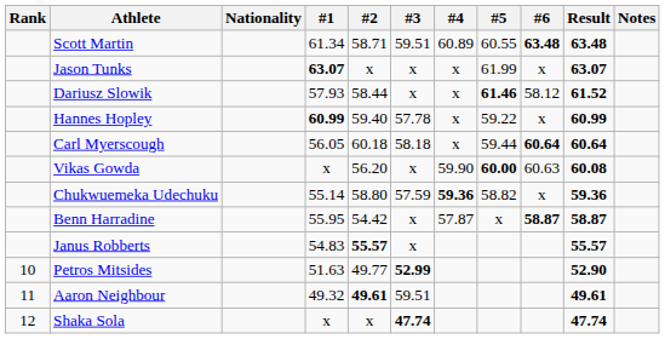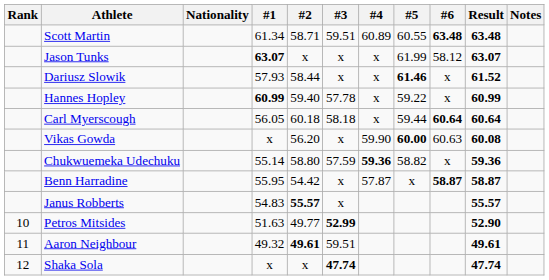 <table class="wikitable sortable" style="text-align:center">
 <tr>
 <th>Rank</th>
 <th>Athlete</th>
 <th>Nationality</th>
 <th>#1</th>
 <th>#2</th>
 <th>#3</th>
 <th>#4</th>
 <th>#5</th>
 <th>#6</th>
 <th>Result</th>
 <th>Notes</th>
 </tr>
 <tr>
 <td></td>
 <td align="left"><a href='#'>Scott Martin</a></td>
 <td align=left></td>
 <td>61.34</td>
 <td>58.71</td>
 <td>59.51</td>
 <td>60.89</td>
 <td>60.55</td>
 <td><strong>63.48</strong></td>
 <td><strong>63.48</strong></td>
 <td></td>
 </tr>
 <tr>
 <td></td>
 <td align="left"><a href='#'>Jason Tunks</a></td>
 <td align=left></td>
 <td><strong>63.07</strong></td>
 <td>x</td>
 <td>x</td>
 <td>x</td>
 <td>61.99</td>
-<td>x</td>
+<td>58.12</td>
 <td><strong>63.07</strong></td>
 <td></td>
 </tr>
 <tr>
 <td></td>
 <td align="left"><a href='#'>Dariusz Slowik</a></td>
 <td align=left></td>
 <td>57.93</td>
 <td>58.44</td>
 <td>x</td>
 <td>x</td>
 <td><strong>61.46</strong></td>
-<td>58.12</td>
+<td>x</td>
 <td><strong>61.52</strong></td>
 <td></td>
 </tr>
 <tr>
 <td></td>
 <td align="left"><a href='#'>Hannes Hopley</a></td>
 <td align=left></td>
 <td><strong>60.99</strong></td>
 <td>59.40</td>
 <td>57.78</td>
 <td>x</td>
 <td>59.22</td>
 <td>x</td>
 <td><strong>60.99</strong></td>
 <td></td>
 </tr>
 <tr>
 <td></td>
 <td align="left"><a href='#'>Carl Myerscough</a></td>
 <td align=left></td>
 <td>56.05</td>
 <td>60.18</td>
 <td>58.18</td>
 <td>x</td>
 <td>59.44</td>
 <td><strong>60.64</strong></td>
 <td><strong>60.64</strong></td>
 <td></td>
 </tr>
 <tr>
 <td></td>
 <td align="left"><a href='#'>Vikas Gowda</a></td>
 <td align=left></td>
 <td>x</td>
 <td>56.20</td>
 <td>x</td>
 <td>59.90</td>
 <td><strong>60.00</strong></td>
 <td>60.63</td>
 <td><strong>60.08</strong></td>
 <td></td>
 </tr>
 <tr>
 <td></td>
 <td align="left"><a href='#'>Chukwuemeka Udechuku</a></td>
 <td align=left></td>
 <td>55.14</td>
 <td>58.80</td>
 <td>57.59</td>
 <td><strong>59.36</strong></td>
 <td>58.82</td>
 <td>x</td>
 <td><strong>59.36</strong></td>
 <td></td>
 </tr>
 <tr>
 <td></td>
 <td align="left"><a href='#'>Benn Harradine</a></td>
 <td align=left></td>
 <td>55.95</td>
 <td>54.42</td>
 <td>x</td>
 <td>57.87</td>
 <td>x</td>
 <td><strong>58.87</strong></td>
 <td><strong>58.87</strong></td>
 <td></td>
 </tr>
 <tr>
 <td></td>
 <td align="left"><a href='#'>Janus Robberts</a></td>
 <td align=left></td>
 <td>54.83</td>
 <td><strong>55.57</strong></td>
 <td>x</td>
 <td></td>
 <td></td>
 <td></td>
 <td><strong>55.57</strong></td>
 <td></td>
 </tr>
 <tr>
 <td>10</td>
 <td align="left"><a href='#'>Petros Mitsides</a></td>
 <td align=left></td>
 <td>51.63</td>
 <td>49.77</td>
 <td><strong>52.99</strong></td>
 <td></td>
 <td></td>
 <td></td>
 <td><strong>52.90</strong></td>
 <td></td>
 </tr>
 <tr>
 <td>11</td>
 <td align="left"><a href='#'>Aaron Neighbour</a></td>
 <td align=left></td>
 <td>49.32</td>
 <td><strong>49.61</strong></td>
 <td>59.51</td>
 <td></td>
 <td></td>
 <td></td>
 <td><strong>49.61</strong></td>
 <td></td>
 </tr>
 <tr>
 <td>12</td>
 <td align="left"><a href='#'>Shaka Sola</a></td>
 <td align=left></td>
 <td>x</td>
 <td>x</td>
 <td><strong>47.74</strong></td>
 <td></td>
 <td></td>
 <td></td>
 <td><strong>47.74</strong></td>
 <td></td>
 </tr>
 </table>
